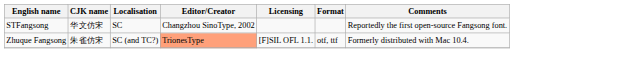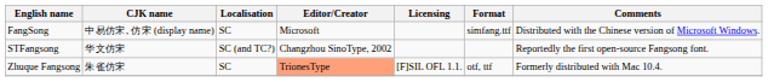 <table class="wikitable sortable" style="font-size: 0.8em;">
 <tr>
 <th>English name</th>
 <th>CJK name</th>
 <th>Localisation</th>
 <th>Editor/Creator</th>
 <th>Licensing</th>
 <th>Format</th>
 <th>Comments</th>
 </tr>
 <tr>
+<td>FangSong</td>
+<td>中易仿宋, 仿宋 (display name)</td>
+<td>SC</td>
+<td>Microsoft</td>
+<td></td>
+<td>simfang.ttf</td>
+<td>Distributed with the Chinese version of <a href='#'>Microsoft Windows</a>.</td>
+</tr>
+<tr>
 <td>STFangsong</td>
 <td>华文仿宋</td>
-<td>SC</td>
+<td>SC (and TC?)</td>
 <td>Changzhou SinoType, 2002</td>
 <td></td>
 <td></td>
 <td>Reportedly the first open-source Fangsong font.</td>
 </tr>
 <tr>
 <td>Zhuque Fangsong</td>
 <td>朱雀仿宋</td>
-<td>SC (and TC?)</td>
+<td>SC</td>
 <td style="background: lightsalmon;">TrionesType</td>
 <td><span>[F]</span>SIL OFL 1.1.</td>
 <td>otf, ttf</td>
 <td>Formerly distributed with Mac 10.4.</td>
 </tr>
 <tr>
 </tr>
 </table>
